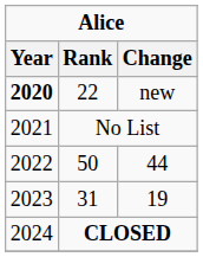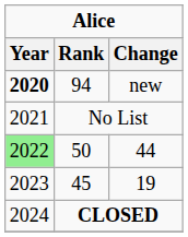 <table class="wikitable" style="font-size: 90%; text-align: center;">
 <tr>
 <td colspan="3"><strong>Alice</strong></td>
 </tr>
 <tr>
 <th>Year</th>
 <th>Rank</th>
 <th>Change</th>
 </tr>
 <tr>
 <td><strong>2020</strong></td>
-<td>22</td>
+<td>94</td>
 <td>new</td>
 </tr>
 <tr>
 <td>2021</td>
 <td colspan="2">No List</td>
 </tr>
 <tr>
-<td>2022</td>
+<td style="background: lightgreen;">2022</td>
 <td>50</td>
 <td> 44</td>
 </tr>
 <tr>
 <td>2023</td>
-<td>31</td>
+<td>45</td>
 <td> 19</td>
 </tr>
 <tr>
 <td>2024</td>
 <td colspan="2"><strong>CLOSED</strong></td>
 </tr>
 <tr>
 </tr>
 </table>
